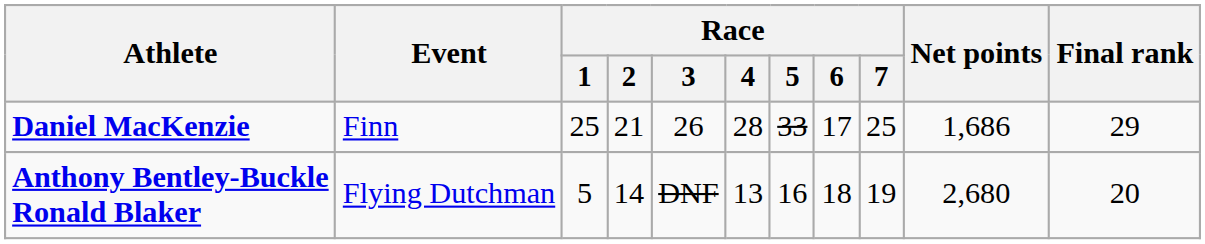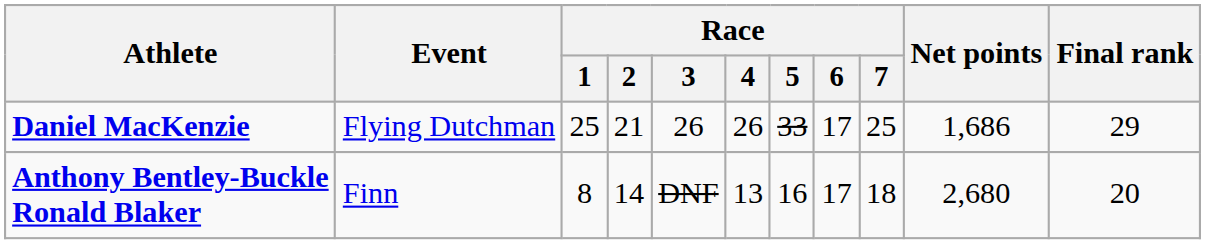 <table class="wikitable" style="font-size:90%">
 <tr>
 <th rowspan="2">Athlete</th>
 <th rowspan="2">Event</th>
 <th colspan=7>Race</th>
 <th rowspan=2>Net points</th>
 <th rowspan=2>Final rank</th>
 </tr>
 <tr style="font-size:95%">
 <th>1</th>
 <th>2</th>
 <th>3</th>
 <th>4</th>
 <th>5</th>
 <th>6</th>
 <th>7</th>
 </tr>
 <tr align=center>
 <td align=left><strong><a href='#'>Daniel MacKenzie</a></strong></td>
-<td align=left><a href='#'>Finn</a></td>
+<td align=left><a href='#'>Flying Dutchman</a></td>
 <td>25</td>
 <td>21</td>
 <td>26</td>
-<td>28</td>
+<td>26</td>
 <td><s>33</s></td>
 <td>17</td>
 <td>25</td>
 <td>1,686</td>
 <td>29</td>
 </tr>
 <tr align=center>
 <td align=left><strong><a href='#'>Anthony Bentley-Buckle</a></strong><br><strong><a href='#'>Ronald Blaker</a></strong></td>
-<td align=left><a href='#'>Flying Dutchman</a></td>
-<td>5</td>
+<td align=left><a href='#'>Finn</a></td>
+<td>8</td>
 <td>14</td>
 <td><s>DNF</s></td>
 <td>13</td>
 <td>16</td>
+<td>17</td>
 <td>18</td>
-<td>19</td>
 <td>2,680</td>
 <td>20</td>
 </tr>
 </table>
